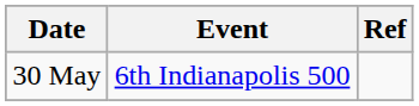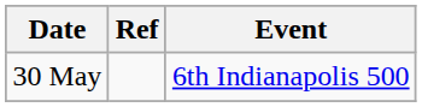 <table class="wikitable" style="font-size: 85%">
 <tr>
 <th>Date</th>
+<th>Ref</th>
 <th>Event</th>
-<th>Ref</th>
 </tr>
 <tr>
 <td>30 May</td>
+<td></td>
 <td><a href='#'>6th Indianapolis 500</a></td>
-<td></td>
 </tr>
 </table>
